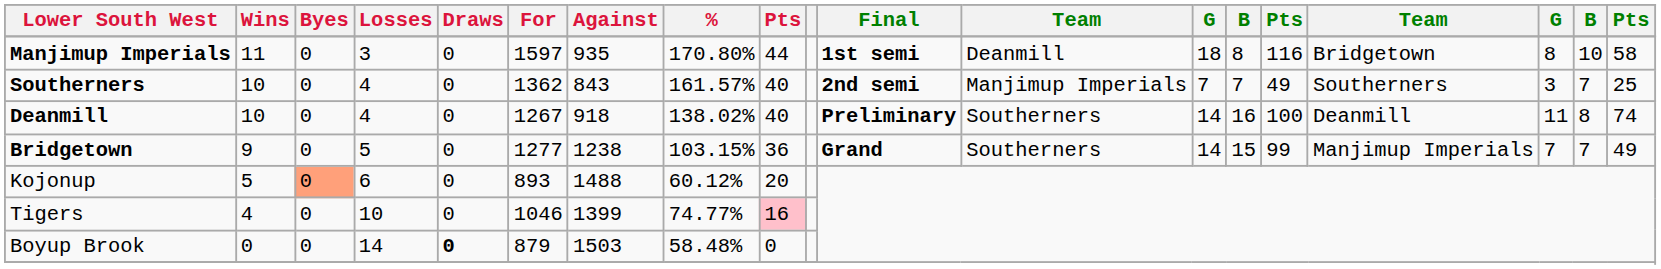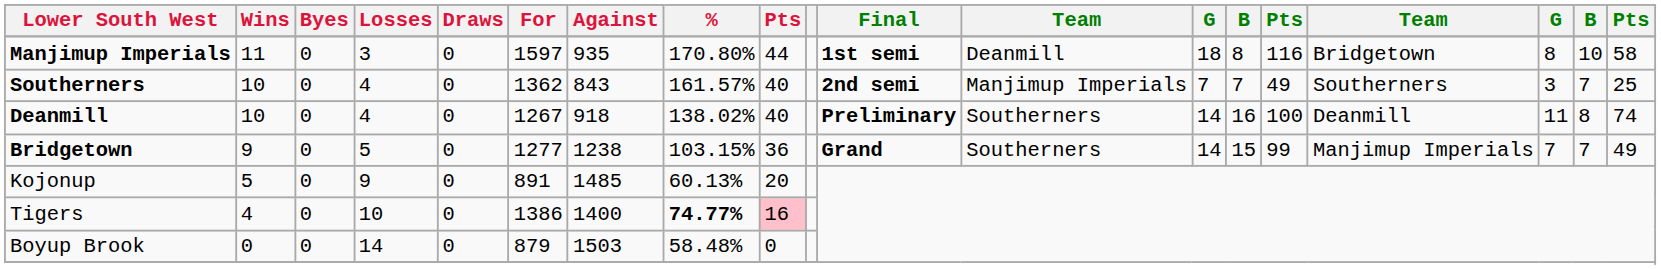 <table style="font-size: 85%; text-align: left;" class="wikitable">
 <tr>
 <th style="color:crimson">Lower South West</th>
 <th style="color:crimson">Wins</th>
 <th style="color:crimson">Byes</th>
 <th style="color:crimson">Losses</th>
 <th style="color:crimson">Draws</th>
 <th style="color:crimson">For</th>
 <th style="color:crimson">Against</th>
 <th style="color:crimson">%</th>
 <th style="color:crimson">Pts</th>
 <th></th>
 <th style="color:green">Final</th>
 <th style="color:green">Team</th>
 <th style="color:green">G</th>
 <th style="color:green">B</th>
 <th style="color:green">Pts</th>
 <th style="color:green">Team</th>
 <th style="color:green">G</th>
 <th style="color:green">B</th>
 <th style="color:green">Pts</th>
 </tr>
 <tr>
 </tr>
 <tr>
 </tr>
 <tr>
 <td><strong>	Manjimup Imperials	</strong></td>
 <td>11</td>
 <td>0</td>
 <td>3</td>
 <td>0</td>
 <td>1597</td>
 <td>935</td>
 <td>170.80%</td>
 <td>44</td>
 <td></td>
 <td><strong>1st semi</strong></td>
 <td>Deanmill</td>
 <td>18</td>
 <td>8</td>
 <td>116</td>
 <td>Bridgetown</td>
 <td>8</td>
 <td>10</td>
 <td>58</td>
 </tr>
 <tr>
 <td><strong>	Southerners	</strong></td>
 <td>10</td>
 <td>0</td>
 <td>4</td>
 <td>0</td>
 <td>1362</td>
 <td>843</td>
 <td>161.57%</td>
 <td>40</td>
 <td></td>
 <td><strong>2nd semi</strong></td>
 <td>Manjimup Imperials</td>
 <td>7</td>
 <td>7</td>
 <td>49</td>
 <td>Southerners</td>
 <td>3</td>
 <td>7</td>
 <td>25</td>
 </tr>
 <tr>
 <td><strong>	Deanmill	</strong></td>
 <td>10</td>
 <td>0</td>
 <td>4</td>
 <td>0</td>
 <td>1267</td>
 <td>918</td>
 <td>138.02%</td>
 <td>40</td>
 <td></td>
 <td><strong>Preliminary</strong></td>
 <td>Southerners</td>
 <td>14</td>
 <td>16</td>
 <td>100</td>
 <td>Deanmill</td>
 <td>11</td>
 <td>8</td>
 <td>74</td>
 </tr>
 <tr>
 <td><strong>	Bridgetown	</strong></td>
 <td>9</td>
 <td>0</td>
 <td>5</td>
 <td>0</td>
 <td>1277</td>
 <td>1238</td>
 <td>103.15%</td>
 <td>36</td>
 <td></td>
 <td><strong>Grand</strong></td>
 <td>Southerners</td>
 <td>14</td>
 <td>15</td>
 <td>99</td>
 <td>Manjimup Imperials</td>
 <td>7</td>
 <td>7</td>
 <td>49</td>
 </tr>
 <tr>
 <td>Kojonup</td>
 <td>5</td>
-<td style="background: lightsalmon;">0</td>
-<td>6</td>
 <td>0</td>
-<td>893</td>
-<td>1488</td>
-<td>60.12%</td>
+<td>9</td>
+<td>0</td>
+<td>891</td>
+<td>1485</td>
+<td>60.13%</td>
 <td>20</td>
 <td></td>
 </tr>
 <tr>
 <td>Tigers</td>
 <td>4</td>
 <td>0</td>
 <td>10</td>
 <td>0</td>
-<td>1046</td>
-<td>1399</td>
-<td>74.77%</td>
+<td>1386</td>
+<td>1400</td>
+<td><strong>74.77%</strong></td>
 <td style="background: pink;">16</td>
 <td></td>
 </tr>
 <tr>
 <td>Boyup Brook</td>
 <td>0</td>
 <td>0</td>
 <td>14</td>
-<td><strong>0</strong></td>
+<td>0</td>
 <td>879</td>
 <td>1503</td>
 <td>58.48%</td>
 <td>0</td>
 <td></td>
 </tr>
 <tr>
 </tr>
 </table>
